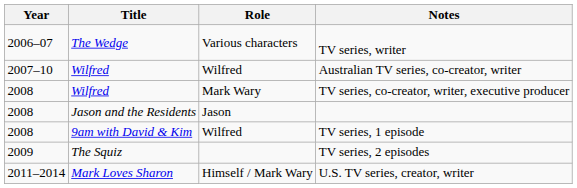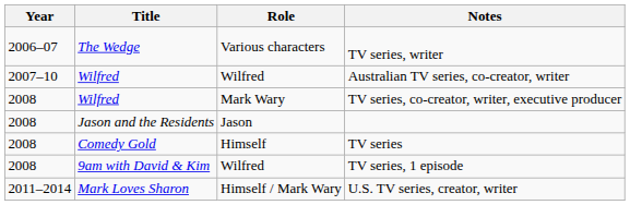 <table class="wikitable sortable">
 <tr>
 <th>Year</th>
 <th>Title</th>
 <th>Role</th>
 <th class="unsortable">Notes</th>
 </tr>
 <tr>
 <td>2006–07</td>
 <td><em><a href='#'>The Wedge</a></em></td>
 <td>Various characters</td>
 <td><br>TV series, writer</td>
 </tr>
 <tr>
 <td>2007–10</td>
 <td><em><a href='#'>Wilfred</a></em></td>
 <td>Wilfred</td>
 <td>Australian TV series, co-creator, writer</td>
 </tr>
 <tr>
 <td>2008</td>
 <td><em><a href='#'>Wilfred</a></em></td>
 <td>Mark Wary</td>
 <td>TV series, co-creator, writer, executive producer</td>
 </tr>
 <tr>
 <td>2008</td>
 <td><em>Jason and the Residents</em></td>
 <td>Jason</td>
 <td></td>
 </tr>
 <tr>
 <td>2008</td>
+<td><em><a href='#'>Comedy Gold</a></em></td>
+<td>Himself</td>
+<td>TV series</td>
+</tr>
+<tr>
+<td>2008</td>
 <td><em><a href='#'>9am with David & Kim</a></em></td>
 <td>Wilfred</td>
 <td>TV series, 1 episode</td>
-</tr>
-<tr>
-<td>2009</td>
-<td><em>The Squiz</em></td>
-<td></td>
-<td>TV series, 2 episodes</td>
 </tr>
 <tr>
 <td>2011–2014</td>
 <td><em><a href='#'>Mark Loves Sharon</a></em></td>
 <td>Himself / Mark Wary</td>
 <td>U.S. TV series, creator, writer</td>
 </tr>
 </table>
